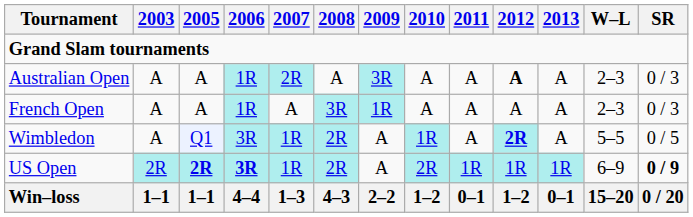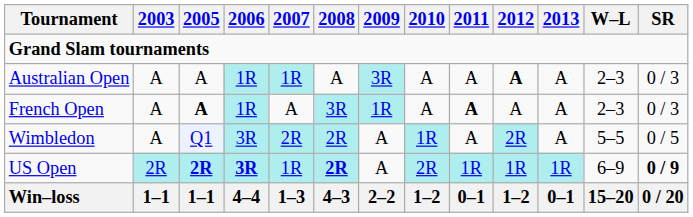 <table class=wikitable style=text-align:center;font-size:97%>
 <tr>
 <th>Tournament</th>
 <th><a href='#'>2003</a></th>
 <th><a href='#'>2005</a></th>
 <th><a href='#'>2006</a></th>
 <th><a href='#'>2007</a></th>
 <th><a href='#'>2008</a></th>
 <th><a href='#'>2009</a></th>
 <th><a href='#'>2010</a></th>
 <th><a href='#'>2011</a></th>
 <th><a href='#'>2012</a></th>
 <th><a href='#'>2013</a></th>
 <th>W–L</th>
 <th>SR</th>
 </tr>
 <tr>
 <td colspan=16 align=left><strong>Grand Slam tournaments</strong></td>
 </tr>
 <tr>
 <td align=left><a href='#'>Australian Open</a></td>
 <td>A</td>
 <td>A</td>
 <td bgcolor=afeeee><a href='#'>1R</a></td>
-<td bgcolor=afeeee><a href='#'>2R</a></td>
+<td bgcolor=afeeee><a href='#'>1R</a></td>
 <td>A</td>
 <td bgcolor=afeeee><a href='#'>3R</a></td>
 <td>A</td>
 <td>A</td>
 <td><strong>A</strong></td>
 <td>A</td>
 <td>2–3</td>
 <td>0 / 3</td>
 </tr>
 <tr>
 <td align=left><a href='#'>French Open</a></td>
 <td>A</td>
-<td>A</td>
+<td><strong>A</strong></td>
 <td bgcolor=afeeee><a href='#'>1R</a></td>
 <td>A</td>
 <td bgcolor=afeeee><a href='#'>3R</a></td>
 <td bgcolor=afeeee><a href='#'>1R</a></td>
 <td>A</td>
-<td>A</td>
+<td><strong>A</strong></td>
 <td>A</td>
 <td>A</td>
 <td>2–3</td>
 <td>0 / 3</td>
 </tr>
 <tr>
 <td align=left><a href='#'>Wimbledon</a></td>
 <td>A</td>
 <td bgcolor=ecf2ff><a href='#'>Q1</a></td>
 <td bgcolor=afeeee><a href='#'>3R</a></td>
-<td bgcolor=afeeee><a href='#'>1R</a></td>
+<td bgcolor=afeeee><a href='#'>2R</a></td>
 <td bgcolor=afeeee><a href='#'>2R</a></td>
 <td>A</td>
 <td bgcolor=afeeee><a href='#'>1R</a></td>
 <td>A</td>
-<td bgcolor=afeeee><strong><a href='#'>2R</a></strong></td>
+<td bgcolor=afeeee><a href='#'>2R</a></td>
 <td>A</td>
 <td>5–5</td>
 <td>0 / 5</td>
 </tr>
 <tr>
 <td align=left><a href='#'>US Open</a></td>
 <td bgcolor=afeeee><a href='#'>2R</a></td>
 <td bgcolor=afeeee><strong><a href='#'>2R</a></strong></td>
 <td bgcolor=afeeee><strong><a href='#'>3R</a></strong></td>
 <td bgcolor=afeeee><a href='#'>1R</a></td>
-<td bgcolor=afeeee><a href='#'>2R</a></td>
+<td bgcolor=afeeee><strong><a href='#'>2R</a></strong></td>
 <td>A</td>
 <td bgcolor=afeeee><a href='#'>2R</a></td>
 <td bgcolor=afeeee><a href='#'>1R</a></td>
 <td bgcolor=afeeee><a href='#'>1R</a></td>
 <td bgcolor=afeeee><a href='#'>1R</a></td>
 <td>6–9</td>
 <td><strong>0 / 9</strong></td>
 </tr>
 <tr>
 <th style=text-align:left>Win–loss</th>
 <th>1–1</th>
 <th>1–1</th>
 <th>4–4</th>
 <th>1–3</th>
 <th>4–3</th>
 <th>2–2</th>
 <th>1–2</th>
 <th>0–1</th>
 <th>1–2</th>
 <th>0–1</th>
 <th>15–20</th>
 <th>0 / 20</th>
 </tr>
 </table>
